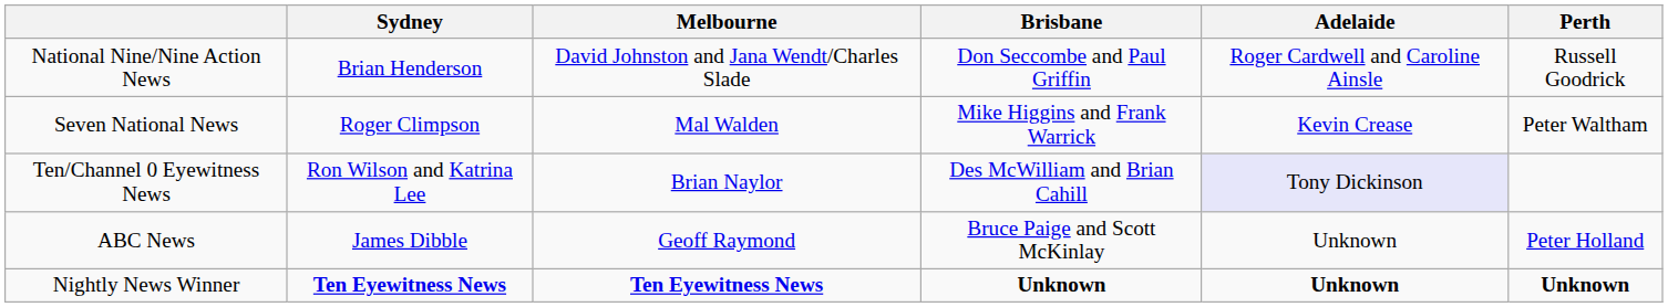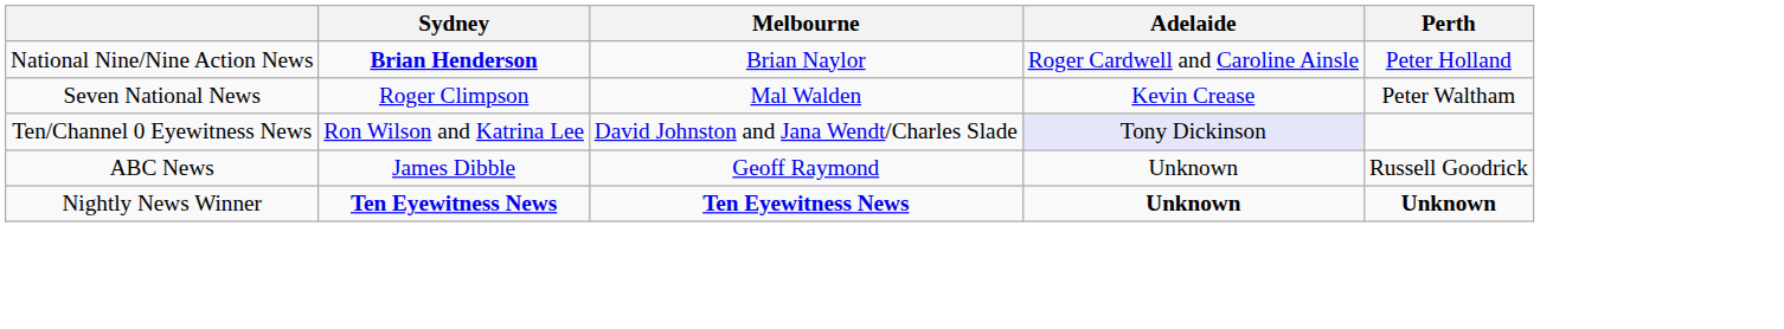 <table class="wikitable">
 <tr>
 <th></th>
 <th>Sydney</th>
 <th>Melbourne</th>
-<th>Brisbane</th>
 <th>Adelaide</th>
 <th>Perth</th>
 </tr>
 <tr style="text-align:center">
 <td>National Nine/Nine Action News</td>
-<td><a href='#'>Brian Henderson</a></td>
-<td><a href='#'>David Johnston</a> and <a href='#'>Jana Wendt</a>/Charles Slade</td>
-<td><a href='#'>Don Seccombe</a> and <a href='#'>Paul Griffin</a></td>
+<td><strong><a href='#'>Brian Henderson</a></strong></td>
+<td><a href='#'>Brian Naylor</a></td>
 <td><a href='#'>Roger Cardwell</a> and <a href='#'>Caroline Ainsle</a></td>
-<td>Russell Goodrick</td>
+<td><a href='#'>Peter Holland</a></td>
 </tr>
 <tr style="text-align:center">
 <td>Seven National News</td>
 <td><a href='#'>Roger Climpson</a></td>
 <td><a href='#'>Mal Walden</a></td>
-<td><a href='#'>Mike Higgins</a> and <a href='#'>Frank Warrick</a></td>
 <td><a href='#'>Kevin Crease</a></td>
 <td>Peter Waltham</td>
 </tr>
 <tr style="text-align:center">
 <td>Ten/Channel 0 Eyewitness News</td>
 <td><a href='#'>Ron Wilson</a> and <a href='#'>Katrina Lee</a></td>
-<td><a href='#'>Brian Naylor</a></td>
-<td><a href='#'>Des McWilliam</a> and <a href='#'>Brian Cahill</a></td>
+<td><a href='#'>David Johnston</a> and <a href='#'>Jana Wendt</a>/Charles Slade</td>
 <td style="background: lavender;">Tony Dickinson</td>
 <td></td>
 </tr>
 <tr style="text-align:center">
 <td>ABC News</td>
 <td><a href='#'>James Dibble</a></td>
 <td><a href='#'>Geoff Raymond</a></td>
-<td><a href='#'>Bruce Paige</a> and Scott McKinlay</td>
 <td>Unknown</td>
-<td><a href='#'>Peter Holland</a></td>
+<td>Russell Goodrick</td>
 </tr>
 <tr style="text-align:center">
 <td>Nightly News Winner</td>
 <td><strong><a href='#'>Ten Eyewitness News</a></strong></td>
 <td><strong><a href='#'>Ten Eyewitness News</a></strong></td>
 <td><strong>Unknown</strong></td>
 <td><strong>Unknown</strong></td>
-<td><strong>Unknown</strong></td>
 </tr>
 </table>
